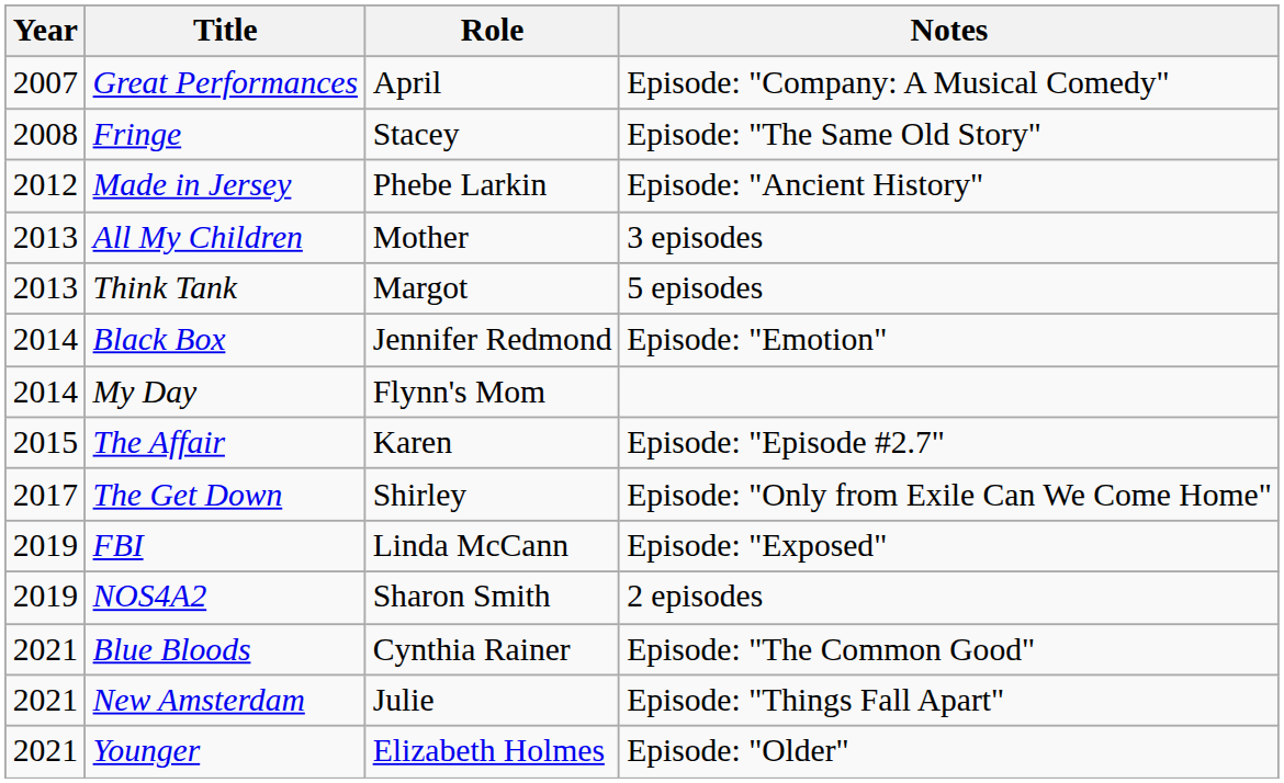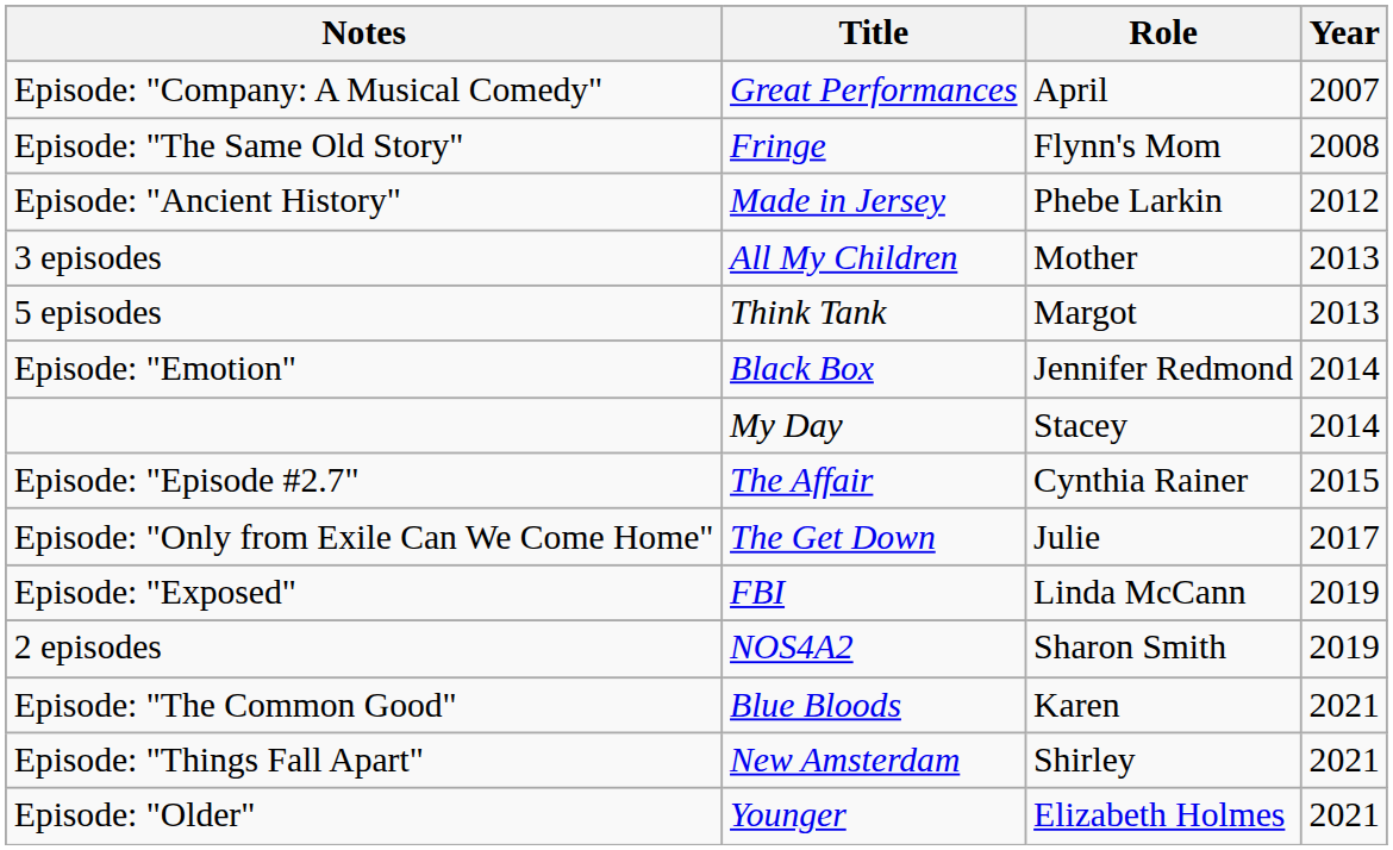 <table class="wikitable">
 <tr>
-<th>Year</th>
+<th>Notes</th>
 <th>Title</th>
 <th>Role</th>
-<th>Notes</th>
+<th>Year</th>
 </tr>
 <tr>
-<td>2007</td>
+<td>Episode: "Company: A Musical Comedy"</td>
 <td><em><a href='#'>Great Performances</a></em></td>
 <td>April</td>
-<td>Episode: "Company: A Musical Comedy"</td>
+<td>2007</td>
 </tr>
 <tr>
+<td>Episode: "The Same Old Story"</td>
+<td><em><a href='#'>Fringe</a></em></td>
+<td>Flynn's Mom</td>
 <td>2008</td>
-<td><em><a href='#'>Fringe</a></em></td>
-<td>Stacey</td>
-<td>Episode: "The Same Old Story"</td>
 </tr>
 <tr>
-<td>2012</td>
+<td>Episode: "Ancient History"</td>
 <td><em><a href='#'>Made in Jersey</a></em></td>
 <td>Phebe Larkin</td>
-<td>Episode: "Ancient History"</td>
+<td>2012</td>
 </tr>
 <tr>
-<td>2013</td>
+<td>3 episodes</td>
 <td><em><a href='#'>All My Children</a></em></td>
 <td>Mother</td>
-<td>3 episodes</td>
+<td>2013</td>
 </tr>
 <tr>
-<td>2013</td>
+<td>5 episodes</td>
 <td><em>Think Tank</em></td>
 <td>Margot</td>
-<td>5 episodes</td>
+<td>2013</td>
 </tr>
 <tr>
-<td>2014</td>
+<td>Episode: "Emotion"</td>
 <td><em><a href='#'>Black Box</a></em></td>
 <td>Jennifer Redmond</td>
-<td>Episode: "Emotion"</td>
+<td>2014</td>
 </tr>
 <tr>
+<td></td>
+<td><em>My Day</em></td>
+<td>Stacey</td>
 <td>2014</td>
-<td><em>My Day</em></td>
-<td>Flynn's Mom</td>
-<td></td>
 </tr>
 <tr>
+<td>Episode: "Episode #2.7"</td>
+<td><em><a href='#'>The Affair</a></em></td>
+<td>Cynthia Rainer</td>
 <td>2015</td>
-<td><em><a href='#'>The Affair</a></em></td>
-<td>Karen</td>
-<td>Episode: "Episode #2.7"</td>
 </tr>
 <tr>
+<td>Episode: "Only from Exile Can We Come Home"</td>
+<td><em><a href='#'>The Get Down</a></em></td>
+<td>Julie</td>
 <td>2017</td>
-<td><em><a href='#'>The Get Down</a></em></td>
-<td>Shirley</td>
-<td>Episode: "Only from Exile Can We Come Home"</td>
 </tr>
 <tr>
-<td>2019</td>
+<td>Episode: "Exposed"</td>
 <td><em><a href='#'>FBI</a></em></td>
 <td>Linda McCann</td>
-<td>Episode: "Exposed"</td>
+<td>2019</td>
 </tr>
 <tr>
-<td>2019</td>
+<td>2 episodes</td>
 <td><em><a href='#'>NOS4A2</a></em></td>
 <td>Sharon Smith</td>
-<td>2 episodes</td>
+<td>2019</td>
 </tr>
 <tr>
+<td>Episode: "The Common Good"</td>
+<td><em><a href='#'>Blue Bloods</a></em></td>
+<td>Karen</td>
 <td>2021</td>
-<td><em><a href='#'>Blue Bloods</a></em></td>
-<td>Cynthia Rainer</td>
-<td>Episode: "The Common Good"</td>
 </tr>
 <tr>
+<td>Episode: "Things Fall Apart"</td>
+<td><em><a href='#'>New Amsterdam</a></em></td>
+<td>Shirley</td>
 <td>2021</td>
-<td><em><a href='#'>New Amsterdam</a></em></td>
-<td>Julie</td>
-<td>Episode: "Things Fall Apart"</td>
 </tr>
 <tr>
-<td>2021</td>
+<td>Episode: "Older"</td>
 <td><em><a href='#'>Younger</a></em></td>
 <td><a href='#'>Elizabeth Holmes</a></td>
-<td>Episode: "Older"</td>
+<td>2021</td>
 </tr>
 </table>
